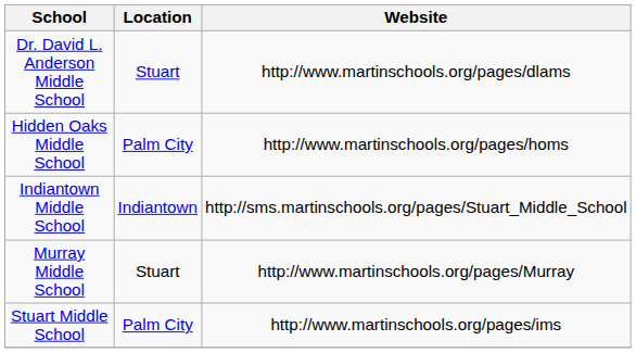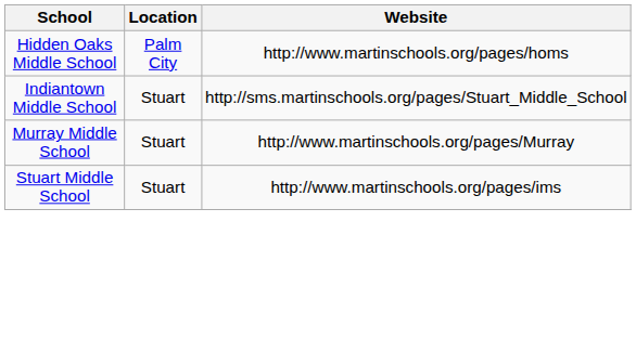 <table class="wikitable" style="text-align:center">
 <tr>
 <th>School</th>
 <th>Location</th>
 <th>Website</th>
-</tr>
-<tr>
-<td><a href='#'>Dr. David L. Anderson Middle School</a></td>
-<td><a href='#'>Stuart</a></td>
-<td>http://www.martinschools.org/pages/dlams</td>
 </tr>
 <tr>
 <td><a href='#'>Hidden Oaks Middle School</a></td>
 <td><a href='#'>Palm City</a></td>
 <td>http://www.martinschools.org/pages/homs</td>
 </tr>
 <tr>
 <td><a href='#'>Indiantown Middle School</a></td>
-<td><a href='#'>Indiantown</a></td>
+<td>Stuart</td>
 <td>http://sms.martinschools.org/pages/Stuart_Middle_School</td>
 </tr>
 <tr>
 <td><a href='#'>Murray Middle School</a></td>
 <td>Stuart</td>
 <td>http://www.martinschools.org/pages/Murray</td>
 </tr>
 <tr>
 <td><a href='#'>Stuart Middle School</a></td>
-<td><a href='#'>Palm City</a></td>
+<td>Stuart</td>
 <td>http://www.martinschools.org/pages/ims</td>
 </tr>
 <tr>
 </tr>
 </table>
